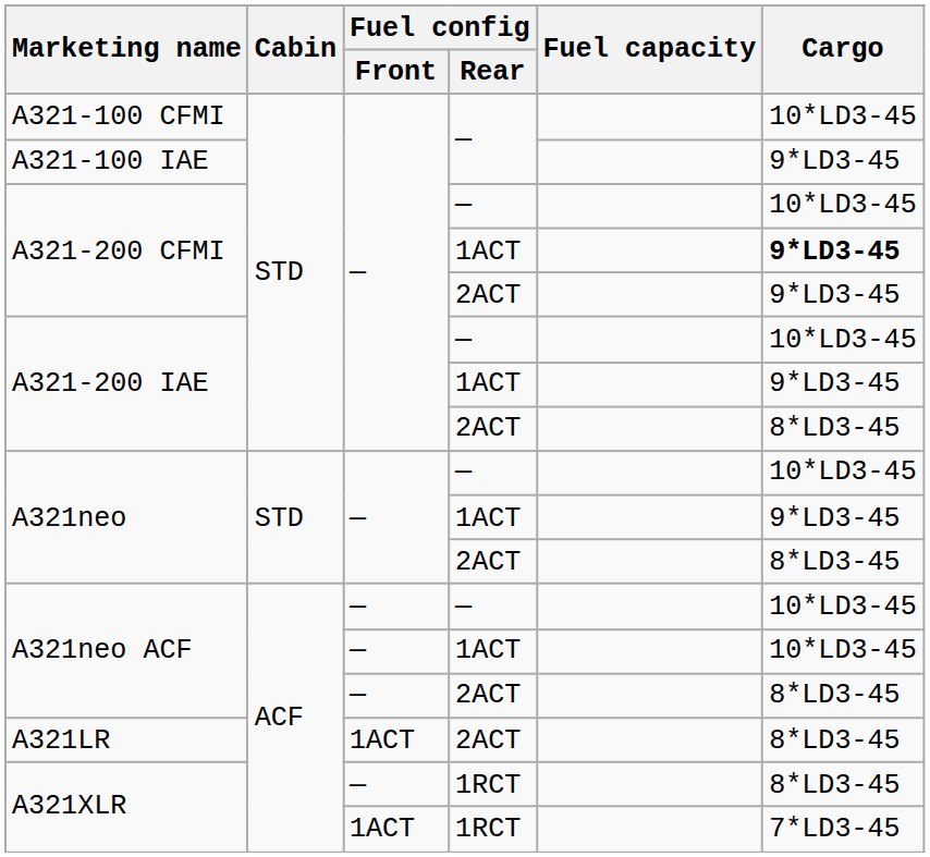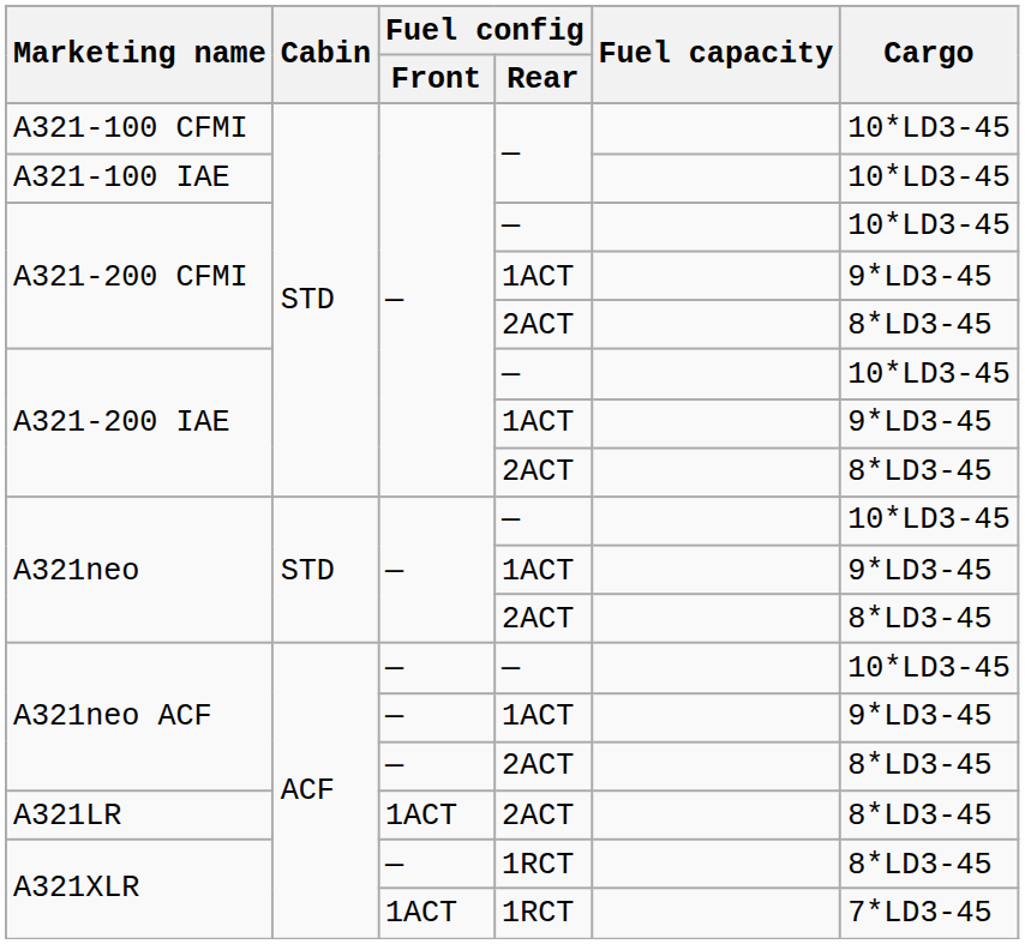 <table class="wikitable sortable">
 <tr>
 <th rowspan="2">Marketing name</th>
 <th rowspan="2">Cabin</th>
 <th colspan="2">Fuel config</th>
 <th rowspan="2">Fuel capacity</th>
 <th rowspan="2">Cargo</th>
 </tr>
 <tr>
 <th>Front</th>
 <th>Rear</th>
 </tr>
 <tr>
 <td>A321-100 CFMI</td>
 <td rowspan="8">STD</td>
 <td rowspan="8">—</td>
 <td rowspan="2">—</td>
 <td></td>
 <td>10*LD3-45</td>
 </tr>
 <tr>
 <td>A321-100 IAE</td>
 <td></td>
-<td>9*LD3-45</td>
+<td>10*LD3-45</td>
 </tr>
 <tr>
 <td rowspan="3">A321-200 CFMI</td>
 <td>—</td>
 <td></td>
 <td>10*LD3-45</td>
 </tr>
 <tr>
 <td>1ACT</td>
 <td></td>
-<td><strong>9*LD3-45</strong></td>
+<td>9*LD3-45</td>
 </tr>
 <tr>
 <td>2ACT</td>
 <td></td>
-<td>9*LD3-45</td>
+<td>8*LD3-45</td>
 </tr>
 <tr>
 <td rowspan="3">A321-200 IAE</td>
 <td>—</td>
 <td></td>
 <td>10*LD3-45</td>
 </tr>
 <tr>
 <td>1ACT</td>
 <td></td>
 <td>9*LD3-45</td>
 </tr>
 <tr>
 <td>2ACT</td>
 <td></td>
 <td>8*LD3-45</td>
 </tr>
 <tr>
 <td rowspan="3">A321neo</td>
 <td rowspan="3">STD</td>
 <td rowspan="3">—</td>
 <td>—</td>
 <td></td>
 <td>10*LD3-45</td>
 </tr>
 <tr>
 <td>1ACT</td>
 <td></td>
 <td>9*LD3-45</td>
 </tr>
 <tr>
 <td>2ACT</td>
 <td></td>
 <td>8*LD3-45</td>
 </tr>
 <tr>
 <td rowspan="3">A321neo ACF</td>
 <td rowspan="6">ACF</td>
 <td>—</td>
 <td>—</td>
 <td></td>
 <td>10*LD3-45</td>
 </tr>
 <tr>
 <td>—</td>
 <td>1ACT</td>
 <td></td>
-<td>10*LD3-45</td>
+<td>9*LD3-45</td>
 </tr>
 <tr>
 <td>—</td>
 <td>2ACT</td>
 <td></td>
 <td>8*LD3-45</td>
 </tr>
 <tr>
 <td>A321LR</td>
 <td>1ACT</td>
 <td>2ACT</td>
 <td></td>
 <td>8*LD3-45</td>
 </tr>
 <tr>
 <td rowspan="2">A321XLR</td>
 <td>—</td>
 <td>1RCT</td>
 <td></td>
 <td>8*LD3-45</td>
 </tr>
 <tr>
 <td>1ACT</td>
 <td>1RCT</td>
 <td></td>
 <td>7*LD3-45</td>
 </tr>
 </table>
